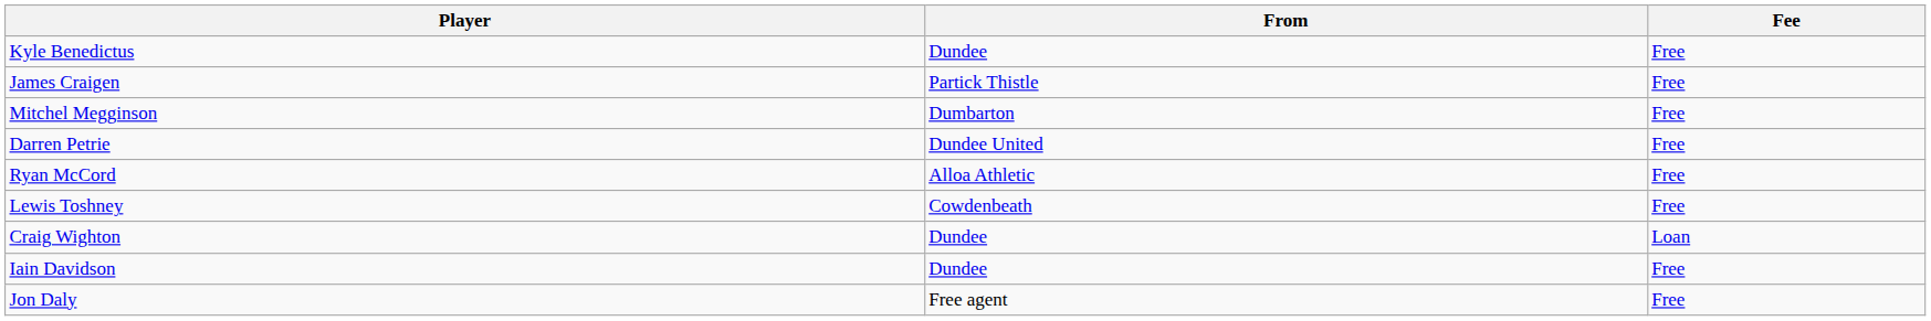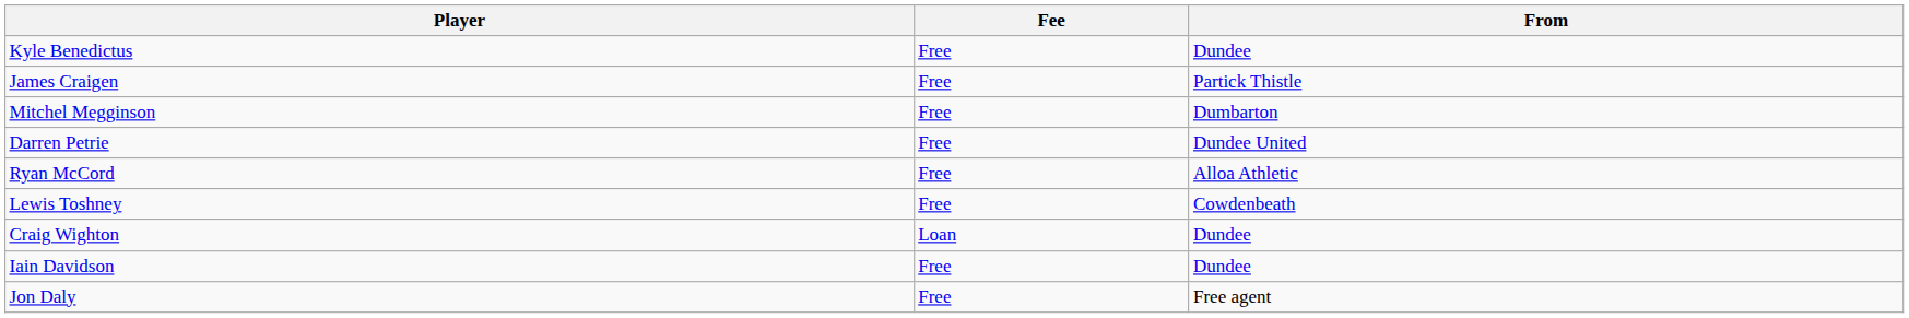 <table class="wikitable" style="text-align:center; font-size:95%;width:98%; text-align:left">
 <tr>
 <th>Player</th>
+<th>Fee</th>
 <th>From</th>
-<th>Fee</th>
 </tr>
 <tr>
 <td> <a href='#'>Kyle Benedictus</a></td>
+<td><a href='#'>Free</a></td>
 <td> <a href='#'>Dundee</a></td>
-<td><a href='#'>Free</a></td>
 </tr>
 <tr>
 <td> <a href='#'>James Craigen</a></td>
+<td><a href='#'>Free</a></td>
 <td> <a href='#'>Partick Thistle</a></td>
-<td><a href='#'>Free</a></td>
 </tr>
 <tr>
 <td> <a href='#'>Mitchel Megginson</a></td>
+<td><a href='#'>Free</a></td>
 <td> <a href='#'>Dumbarton</a></td>
-<td><a href='#'>Free</a></td>
 </tr>
 <tr>
 <td> <a href='#'>Darren Petrie</a></td>
+<td><a href='#'>Free</a></td>
 <td> <a href='#'>Dundee United</a></td>
-<td><a href='#'>Free</a></td>
 </tr>
 <tr>
 <td> <a href='#'>Ryan McCord</a></td>
+<td><a href='#'>Free</a></td>
 <td> <a href='#'>Alloa Athletic</a></td>
-<td><a href='#'>Free</a></td>
 </tr>
 <tr>
 <td> <a href='#'>Lewis Toshney</a></td>
+<td><a href='#'>Free</a></td>
 <td> <a href='#'>Cowdenbeath</a></td>
-<td><a href='#'>Free</a></td>
 </tr>
 <tr>
 <td> <a href='#'>Craig Wighton</a></td>
+<td><a href='#'>Loan</a></td>
 <td> <a href='#'>Dundee</a></td>
-<td><a href='#'>Loan</a></td>
 </tr>
 <tr>
 <td> <a href='#'>Iain Davidson</a></td>
+<td><a href='#'>Free</a></td>
 <td> <a href='#'>Dundee</a></td>
-<td><a href='#'>Free</a></td>
 </tr>
 <tr>
 <td> <a href='#'>Jon Daly</a></td>
+<td><a href='#'>Free</a></td>
 <td>Free agent</td>
-<td><a href='#'>Free</a></td>
 </tr>
 </table>
